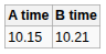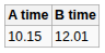 <table class="wikitable" border="1" align="upright">
 <tr>
 <th>A time</th>
 <th>B time</th>
 </tr>
 <tr>
 <td>10.15</td>
-<td>10.21</td>
+<td>12.01</td>
 </tr>
 </table>
